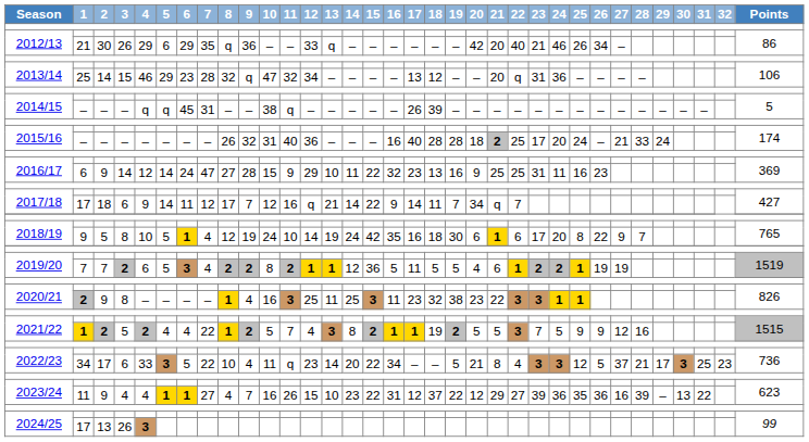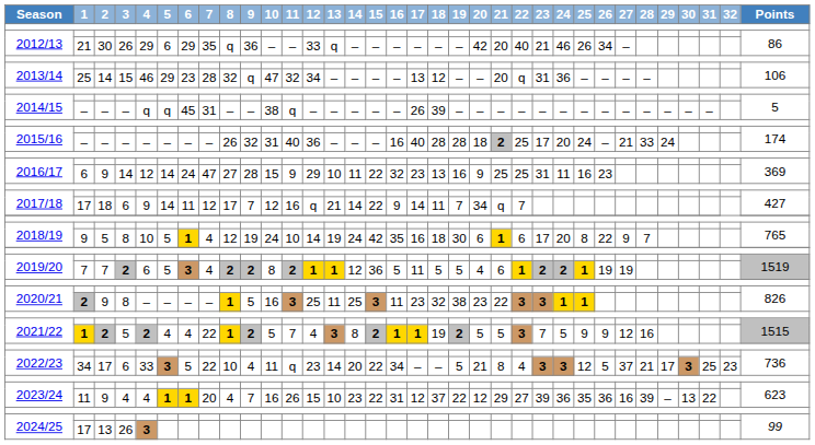 <table cellpadding="3" cellspacing="0" border="1" style="background:#ffffff; font-size:85%; line-height:13px; border:grey solid 1px; border-collapse:collapse;">
 <tr style="background:#ccc; text-align:center; color:white">
 <td style="background:#4180be;" width="65px"><strong>Season</strong></td>
 <td style="background:#8CB2D8;" width="15px"><strong>1</strong></td>
 <td style="background:#8CB2D8;" width="15px"><strong>2</strong></td>
 <td style="background:#8CB2D8;" width="15px"><strong>3</strong></td>
 <td style="background:#8CB2D8;" width="15px"><strong>4</strong></td>
 <td style="background:#8CB2D8;" width="15px"><strong>5</strong></td>
 <td style="background:#8CB2D8;" width="15px"><strong>6</strong></td>
 <td style="background:#8CB2D8;" width="15px"><strong>7</strong></td>
 <td style="background:#8CB2D8;" width="15px"><strong>8</strong></td>
 <td style="background:#8CB2D8;" width="15px"><strong>9</strong></td>
 <td style="background:#8CB2D8;" width="15px"><strong>10</strong></td>
 <td style="background:#8CB2D8;" width="15px"><strong>11</strong></td>
 <td style="background:#8CB2D8;" width="15px"><strong>12</strong></td>
 <td style="background:#8CB2D8;" width="15px"><strong>13</strong></td>
 <td style="background:#8CB2D8;" width="15px"><strong>14</strong></td>
 <td style="background:#8CB2D8;" width="15px"><strong>15</strong></td>
 <td style="background:#8CB2D8;" width="15px"><strong>16</strong></td>
 <td style="background:#8CB2D8;" width="15px"><strong>17</strong></td>
 <td style="background:#8CB2D8;" width="15px"><strong>18</strong></td>
 <td style="background:#8CB2D8;" width="15px"><strong>19</strong></td>
 <td style="background:#8CB2D8;" width="15px"><strong>20</strong></td>
 <td style="background:#8CB2D8;" width="15px"><strong>21</strong></td>
 <td style="background:#8CB2D8;" width="15px"><strong>22</strong></td>
 <td style="background:#8CB2D8;" width="15px"><strong>23</strong></td>
 <td style="background:#8CB2D8;" width="15px"><strong>24</strong></td>
 <td style="background:#8CB2D8;" width="15px"><strong>25</strong></td>
 <td style="background:#8CB2D8;" width="15px"><strong>26</strong></td>
 <td style="background:#8CB2D8;" width="15px"><strong>27</strong></td>
 <td style="background:#8CB2D8;" width="15px"><strong>28</strong></td>
 <td style="background:#8CB2D8;" width="15px"><strong>29</strong></td>
 <td style="background:#8CB2D8;" width="15px"><strong>30</strong></td>
 <td style="background:#8CB2D8;" width="15px"><strong>31</strong></td>
 <td style="background:#8CB2D8;" width="15px"><strong>32</strong></td>
 <td style="background:#4180be;" width="30px"><strong>Points</strong></td>
 </tr>
 <tr>
 <td colspan=34></td>
 </tr>
 <tr align=center>
 <td rowspan=2 width=66px><a href='#'>2012/13</a></td>
 <th></th>
 <th></th>
 <th></th>
 <th></th>
 <th></th>
 <th></th>
 <th></th>
 <th></th>
 <th></th>
 <th></th>
 <th></th>
 <th></th>
 <th></th>
 <th></th>
 <th></th>
 <th></th>
 <th></th>
 <th></th>
 <th></th>
 <th></th>
 <th></th>
 <th></th>
 <th></th>
 <th></th>
 <th></th>
 <th></th>
 <th></th>
 <th></th>
 <th></th>
 <th></th>
 <th></th>
 <th></th>
 <td rowspan=2 width=66px>86</td>
 </tr>
 <tr align=center>
 <td>21</td>
 <td>30</td>
 <td>26</td>
 <td>29</td>
 <td>6</td>
 <td>29</td>
 <td>35</td>
 <td>q</td>
 <td>36</td>
 <td>–</td>
 <td>–</td>
 <td>33</td>
 <td>q</td>
 <td>–</td>
 <td>–</td>
 <td>–</td>
 <td>–</td>
 <td>–</td>
 <td>–</td>
 <td>42</td>
 <td>20</td>
 <td>40</td>
 <td>21</td>
 <td>46</td>
 <td>26</td>
 <td>34</td>
 <td>–</td>
 <th></th>
 <th></th>
 <th></th>
 <th></th>
 <th></th>
 </tr>
 <tr>
 <td colspan=34></td>
 </tr>
 <tr align=center>
 <td rowspan=2 width=66px><a href='#'>2013/14</a></td>
 <th></th>
 <th></th>
 <th></th>
 <th></th>
 <th></th>
 <th></th>
 <th></th>
 <th></th>
 <th></th>
 <th></th>
 <th></th>
 <th></th>
 <th></th>
 <th></th>
 <th></th>
 <th></th>
 <th></th>
 <th></th>
 <th></th>
 <th></th>
 <th></th>
 <th></th>
 <th></th>
 <th></th>
 <th></th>
 <th></th>
 <th></th>
 <th></th>
 <th></th>
 <th></th>
 <th></th>
 <th></th>
 <td rowspan=2 width=66px>106</td>
 </tr>
 <tr align=center>
 <td>25</td>
 <td>14</td>
 <td>15</td>
 <td>46</td>
 <td>29</td>
 <td>23</td>
 <td>28</td>
 <td>32</td>
 <td>q</td>
 <td>47</td>
 <td>32</td>
 <td>34</td>
 <td>–</td>
 <td>–</td>
 <td>–</td>
 <td>–</td>
 <td>13</td>
 <td>12</td>
 <td>–</td>
 <td>–</td>
 <td>20</td>
 <td>q</td>
 <td>31</td>
 <td>36</td>
 <td>–</td>
 <td>–</td>
 <td>–</td>
 <td>–</td>
 <th></th>
 <th></th>
 <th></th>
 </tr>
 <tr>
 <td colspan=34></td>
 </tr>
 <tr align=center>
 <td rowspan=2 width=66px><a href='#'>2014/15</a></td>
 <th></th>
 <th></th>
 <th></th>
 <th></th>
 <th></th>
 <th></th>
 <th></th>
 <th></th>
 <th></th>
 <th></th>
 <th></th>
 <th></th>
 <th></th>
 <th></th>
 <th></th>
 <th></th>
 <th></th>
 <th></th>
 <th></th>
 <th></th>
 <th></th>
 <th></th>
 <th></th>
 <th></th>
 <th></th>
 <th></th>
 <th></th>
 <th></th>
 <th></th>
 <th></th>
 <th></th>
 <th></th>
 <td rowspan=2 width=66px>5</td>
 </tr>
 <tr align=center>
 <td>–</td>
 <td>–</td>
 <td>–</td>
 <td>q</td>
 <td>q</td>
 <td>45</td>
 <td>31</td>
 <td>–</td>
 <td>–</td>
 <td>38</td>
 <td>q</td>
 <td>–</td>
 <td>–</td>
 <td>–</td>
 <td>–</td>
 <td>–</td>
 <td>26</td>
 <td>39</td>
 <td>–</td>
 <td>–</td>
 <td>–</td>
 <td>–</td>
 <td>–</td>
 <td>–</td>
 <td>–</td>
 <td>–</td>
 <td>–</td>
 <td>–</td>
 <td>–</td>
 <td>–</td>
 <td>–</td>
 </tr>
 <tr>
 <td colspan=34></td>
 </tr>
 <tr align=center>
 <td rowspan=2 width=66px><a href='#'>2015/16</a></td>
 <th></th>
 <th></th>
 <th></th>
 <th></th>
 <th></th>
 <th></th>
 <th></th>
 <th></th>
 <th></th>
 <th></th>
 <th></th>
 <th></th>
 <th></th>
 <th></th>
 <th></th>
 <th></th>
 <th></th>
 <th></th>
 <th></th>
 <th></th>
 <th></th>
 <th></th>
 <th></th>
 <th></th>
 <th></th>
 <th></th>
 <th></th>
 <th></th>
 <th></th>
 <th></th>
 <th></th>
 <th></th>
 <td rowspan=2 width=66px>174</td>
 </tr>
 <tr align=center>
 <td>–</td>
 <td>–</td>
 <td>–</td>
 <td>–</td>
 <td>–</td>
 <td>–</td>
 <td>–</td>
 <td>26</td>
 <td>32</td>
 <td>31</td>
 <td>40</td>
 <td>36</td>
 <td>–</td>
 <td>–</td>
 <td>–</td>
 <td>16</td>
 <td>40</td>
 <td>28</td>
 <td>28</td>
 <td>18</td>
 <td bgcolor=silver><strong>2</strong></td>
 <td>25</td>
 <td>17</td>
 <td>20</td>
 <td>24</td>
 <td>–</td>
 <td>21</td>
 <td>33</td>
 <td>24</td>
 <td></td>
 <td></td>
 </tr>
 <tr>
 <td colspan=34></td>
 </tr>
 <tr align=center>
 <td rowspan="2" style="width:66px;"><a href='#'>2016/17</a></td>
 <th></th>
 <th></th>
 <th></th>
 <th></th>
 <th></th>
 <th></th>
 <th></th>
 <th></th>
 <th></th>
 <th></th>
 <th></th>
 <th></th>
 <th></th>
 <th></th>
 <th></th>
 <th></th>
 <th></th>
 <th></th>
 <th></th>
 <th></th>
 <th></th>
 <th></th>
 <th></th>
 <th></th>
 <th></th>
 <th></th>
 <th></th>
 <th></th>
 <th></th>
 <th></th>
 <th></th>
 <th></th>
 <td rowspan="2" style="width:66px;">369</td>
 </tr>
 <tr align=center>
 <td>6</td>
 <td>9</td>
 <td>14</td>
 <td>12</td>
 <td>14</td>
 <td>24</td>
 <td>47</td>
 <td>27</td>
 <td>28</td>
 <td>15</td>
 <td>9</td>
 <td>29</td>
 <td>10</td>
 <td>11</td>
 <td>22</td>
 <td>32</td>
 <td>23</td>
 <td>13</td>
 <td>16</td>
 <td>9</td>
 <td>25</td>
 <td>25</td>
 <td>31</td>
 <td>11</td>
 <td>16</td>
 <td>23</td>
 <td></td>
 <td></td>
 <td></td>
 <td></td>
 <td></td>
 </tr>
 <tr>
 <td colspan=34></td>
 </tr>
 <tr align=center>
 <td rowspan="2" style="width:66px;"><a href='#'>2017/18</a></td>
 <th></th>
 <th></th>
 <th></th>
 <th></th>
 <th></th>
 <th></th>
 <th></th>
 <th></th>
 <th></th>
 <th></th>
 <th></th>
 <th></th>
 <th></th>
 <th></th>
 <th></th>
 <th></th>
 <th></th>
 <th></th>
 <th></th>
 <th></th>
 <th></th>
 <th></th>
 <th></th>
 <th></th>
 <th></th>
 <th></th>
 <th></th>
 <th></th>
 <th></th>
 <th></th>
 <th></th>
 <th></th>
 <td rowspan="2" style="width:66px;">427</td>
 </tr>
 <tr align=center>
 <td>17</td>
 <td>18</td>
 <td>6</td>
 <td>9</td>
 <td>14</td>
 <td>11</td>
 <td>12</td>
 <td>17</td>
 <td>7</td>
 <td>12</td>
 <td>16</td>
 <td>q</td>
 <td>21</td>
 <td>14</td>
 <td>22</td>
 <td>9</td>
 <td>14</td>
 <td>11</td>
 <td>7</td>
 <td>34</td>
 <td>q</td>
 <td>7</td>
 <td></td>
 <td></td>
 <td></td>
 <td></td>
 <td></td>
 <td></td>
 <td></td>
 <td></td>
 <td></td>
 </tr>
 <tr>
 </tr>
 <tr>
 <td colspan=34></td>
 </tr>
 <tr align=center>
 <td rowspan="2" style="width:66px;"><a href='#'>2018/19</a></td>
 <th></th>
 <th></th>
 <th></th>
 <th></th>
 <th></th>
 <th></th>
 <th></th>
 <th></th>
 <th></th>
 <th></th>
 <th></th>
 <th></th>
 <th></th>
 <th></th>
 <th></th>
 <th></th>
 <th></th>
 <th></th>
 <th></th>
 <th></th>
 <th></th>
 <th></th>
 <th></th>
 <th></th>
 <th></th>
 <th></th>
 <th></th>
 <th></th>
 <th></th>
 <th></th>
 <th></th>
 <th></th>
 <td rowspan="2" style="width:66px;">765</td>
 </tr>
 <tr align=center>
 <td>9</td>
 <td>5</td>
 <td>8</td>
 <td>10</td>
 <td>5</td>
 <td bgcolor=gold><strong>1</strong></td>
 <td>4</td>
 <td>12</td>
 <td>19</td>
 <td>24</td>
 <td>10</td>
 <td>14</td>
 <td>19</td>
 <td>24</td>
 <td>42</td>
 <td>35</td>
 <td>16</td>
 <td>18</td>
 <td>30</td>
 <td>6</td>
 <td bgcolor=gold><strong>1</strong></td>
 <td>6</td>
 <td>17</td>
 <td>20</td>
 <td>8</td>
 <td>22</td>
 <td>9</td>
 <td>7</td>
 <td></td>
 <td></td>
 <td></td>
 </tr>
 <tr>
 </tr>
 <tr>
 <td colspan=34></td>
 </tr>
 <tr align=center>
 <td rowspan="2" style="width:66px;"><a href='#'>2019/20</a></td>
 <th></th>
 <th></th>
 <th></th>
 <th></th>
 <th></th>
 <th></th>
 <th></th>
 <th></th>
 <th></th>
 <th></th>
 <th></th>
 <th></th>
 <th></th>
 <th></th>
 <th></th>
 <th></th>
 <th></th>
 <th></th>
 <th></th>
 <th></th>
 <th></th>
 <th></th>
 <th></th>
 <th></th>
 <th></th>
 <th></th>
 <th></th>
 <th></th>
 <th></th>
 <th></th>
 <th></th>
 <th></th>
 <td rowspan="2" style="width:66px;" bgcolor=silver>1519</td>
 </tr>
 <tr align=center>
 <td>7</td>
 <td>7</td>
 <td bgcolor=silver><strong>2</strong></td>
 <td>6</td>
 <td>5</td>
 <td bgcolor=#CC9866><strong>3</strong></td>
 <td>4</td>
 <td bgcolor=silver><strong>2</strong></td>
 <td bgcolor=silver><strong>2</strong></td>
 <td>8</td>
 <td bgcolor=silver><strong>2</strong></td>
 <td bgcolor=gold><strong>1</strong></td>
 <td bgcolor=gold><strong>1</strong></td>
 <td>12</td>
 <td>36</td>
 <td>5</td>
 <td>11</td>
 <td>5</td>
 <td>5</td>
 <td>4</td>
 <td>6</td>
 <td bgcolor=gold><strong>1</strong></td>
 <td bgcolor=silver><strong>2</strong></td>
 <td bgcolor=silver><strong>2</strong></td>
 <td bgcolor=gold><strong>1</strong></td>
 <td>19</td>
 <td>19</td>
 <td></td>
 <td></td>
 <td></td>
 <td></td>
 </tr>
 <tr>
 <td colspan=34></td>
 </tr>
 <tr align=center>
 <td rowspan="2" style="width:66px;"><a href='#'>2020/21</a></td>
 <th></th>
 <th></th>
 <th></th>
 <th></th>
 <th></th>
 <th></th>
 <th></th>
 <th></th>
 <th></th>
 <th></th>
 <th></th>
 <th></th>
 <th></th>
 <th></th>
 <th></th>
 <th></th>
 <th></th>
 <th></th>
 <th></th>
 <th></th>
 <th></th>
 <th></th>
 <th></th>
 <th></th>
 <th></th>
 <th></th>
 <th></th>
 <th></th>
 <th></th>
 <th></th>
 <th></th>
 <th></th>
 <td rowspan="2" style="width:66px;">826</td>
 </tr>
 <tr align=center>
 <td bgcolor=silver><strong>2</strong></td>
 <td>9</td>
 <td>8</td>
 <td>–</td>
 <td>–</td>
 <td>–</td>
 <td>–</td>
 <td bgcolor=gold><strong>1</strong></td>
-<td>4</td>
+<td>5</td>
 <td>16</td>
 <td bgcolor=#CC9866><strong>3</strong></td>
 <td>25</td>
 <td>11</td>
 <td>25</td>
 <td bgcolor=#CC9866><strong>3</strong></td>
 <td>11</td>
 <td>23</td>
 <td>32</td>
 <td>38</td>
 <td>23</td>
 <td>22</td>
 <td bgcolor=#CC9866><strong>3</strong></td>
 <td bgcolor=#CC9866><strong>3</strong></td>
 <td bgcolor=gold><strong>1</strong></td>
 <td bgcolor=gold><strong>1</strong></td>
 <td></td>
 <td></td>
 <td></td>
 <td></td>
 <td></td>
 <td></td>
 </tr>
 <tr>
 <td colspan=34></td>
 </tr>
 <tr align=center>
 <td rowspan="2" style="width:66px;"><a href='#'>2021/22</a></td>
 <th></th>
 <th></th>
 <th></th>
 <th></th>
 <th></th>
 <th></th>
 <th></th>
 <th></th>
 <th></th>
 <th></th>
 <th></th>
 <th></th>
 <th></th>
 <th></th>
 <th></th>
 <th></th>
 <th></th>
 <th></th>
 <th></th>
 <th></th>
 <th></th>
 <th></th>
 <th></th>
 <th></th>
 <th></th>
 <th></th>
 <th></th>
 <th></th>
 <th></th>
 <th></th>
 <th></th>
 <th></th>
 <td rowspan="2" style="width:66px;" bgcolor=silver>1515</td>
 </tr>
 <tr align=center>
 <td bgcolor=gold><strong>1</strong></td>
 <td bgcolor=silver><strong>2</strong></td>
 <td>5</td>
 <td bgcolor=silver><strong>2</strong></td>
 <td>4</td>
 <td>4</td>
 <td>22</td>
 <td bgcolor=gold><strong>1</strong></td>
 <td bgcolor=silver><strong>2</strong></td>
 <td>5</td>
 <td>7</td>
 <td>4</td>
 <td bgcolor=#CC9866><strong>3</strong></td>
 <td>8</td>
 <td bgcolor=silver><strong>2</strong></td>
 <td bgcolor=gold><strong>1</strong></td>
 <td bgcolor=gold><strong>1</strong></td>
 <td>19</td>
 <td bgcolor=silver><strong>2</strong></td>
 <td>5</td>
 <td>5</td>
 <td bgcolor=#CC9866><strong>3</strong></td>
 <td>7</td>
 <td>5</td>
 <td>9</td>
 <td>9</td>
 <td>12</td>
 <td>16</td>
 <td></td>
 <td></td>
 <td></td>
 </tr>
 <tr>
 <td colspan=34></td>
 </tr>
 <tr align=center>
 <td rowspan="2" style="width:66px;"><a href='#'>2022/23</a></td>
 <th></th>
 <th></th>
 <th></th>
 <th></th>
 <th></th>
 <th></th>
 <th></th>
 <th></th>
 <th></th>
 <th></th>
 <th></th>
 <th></th>
 <th></th>
 <th></th>
 <th></th>
 <th></th>
 <th></th>
 <th></th>
 <th></th>
 <th></th>
 <th></th>
 <th></th>
 <th></th>
 <th></th>
 <th></th>
 <th></th>
 <th></th>
 <th></th>
 <th></th>
 <th></th>
 <th></th>
 <th></th>
 <td rowspan="2" style="width:66px;">736</td>
 </tr>
 <tr align=center>
 <td>34</td>
 <td>17</td>
 <td>6</td>
 <td>33</td>
 <td bgcolor=#CC9866><strong>3</strong></td>
 <td>5</td>
 <td>22</td>
 <td>10</td>
 <td>4</td>
 <td>11</td>
 <td>q</td>
 <td>23</td>
 <td>14</td>
 <td>20</td>
 <td>22</td>
 <td>34</td>
 <td>–</td>
 <td>–</td>
 <td>5</td>
 <td>21</td>
 <td>8</td>
 <td>4</td>
 <td bgcolor=#CC9866><strong>3</strong></td>
 <td bgcolor=#CC9866><strong>3</strong></td>
 <td>12</td>
 <td>5</td>
 <td>37</td>
 <td>21</td>
 <td>17</td>
 <td bgcolor=#CC9866><strong>3</strong></td>
 <td>25</td>
 <td>23</td>
 </tr>
 <tr>
 <td colspan=34></td>
 </tr>
 <tr align=center>
 <td rowspan="2" style="width:66px;"><a href='#'>2023/24</a></td>
 <th></th>
 <th></th>
 <th></th>
 <th></th>
 <th></th>
 <th></th>
 <th></th>
 <th></th>
 <th></th>
 <th></th>
 <th></th>
 <th></th>
 <th></th>
 <th></th>
 <th></th>
 <th></th>
 <th></th>
 <th></th>
 <th></th>
 <th></th>
 <th></th>
 <th></th>
 <th></th>
 <th></th>
 <th></th>
 <th></th>
 <th></th>
 <th></th>
 <th></th>
 <th></th>
 <th></th>
 <th></th>
 <td rowspan="2" style="width:66px;">623</td>
 </tr>
 <tr align=center>
 <td>11</td>
 <td>9</td>
 <td>4</td>
 <td>4</td>
 <td bgcolor=gold><strong>1</strong></td>
 <td bgcolor=gold><strong>1</strong></td>
-<td>27</td>
+<td>20</td>
 <td>4</td>
 <td>7</td>
 <td>16</td>
 <td>26</td>
 <td>15</td>
 <td>10</td>
 <td>23</td>
 <td>22</td>
 <td>31</td>
 <td>12</td>
 <td>37</td>
 <td>22</td>
 <td>12</td>
 <td>29</td>
 <td>27</td>
 <td>39</td>
 <td>36</td>
 <td>35</td>
 <td>36</td>
 <td>16</td>
 <td>39</td>
 <td>–</td>
 <td>13</td>
 <td>22</td>
 </tr>
 <tr>
 <td colspan=34></td>
 </tr>
 <tr align=center>
 <td rowspan="2" style="width:66px;"><a href='#'>2024/25</a></td>
 <th></th>
 <th></th>
 <th></th>
 <th></th>
 <th></th>
 <th></th>
 <th></th>
 <th></th>
 <th></th>
 <th></th>
 <th></th>
 <th></th>
 <th></th>
 <th></th>
 <th></th>
 <th></th>
 <th></th>
 <th></th>
 <th></th>
 <th></th>
 <th></th>
 <th></th>
 <th></th>
 <th></th>
 <th></th>
 <th></th>
 <th></th>
 <th></th>
 <th></th>
 <th></th>
 <th></th>
 <th></th>
 <td rowspan="2" style="width:66px;"><em>99</em></td>
 </tr>
 <tr align=center>
 <td>17</td>
 <td>13</td>
 <td>26</td>
 <td bgcolor=#CC9866><strong>3</strong></td>
 <td></td>
 <td></td>
 <td></td>
 <td></td>
 <td></td>
 <td></td>
 <td></td>
 <td></td>
 <td></td>
 <td></td>
 <td></td>
 <td></td>
 <td></td>
 <td></td>
 <td></td>
 <td></td>
 <td></td>
 <td></td>
 <td></td>
 <td></td>
 <td></td>
 <td></td>
 <td></td>
 <td></td>
 <td></td>
 <td></td>
 <td></td>
 </tr>
 </table>
